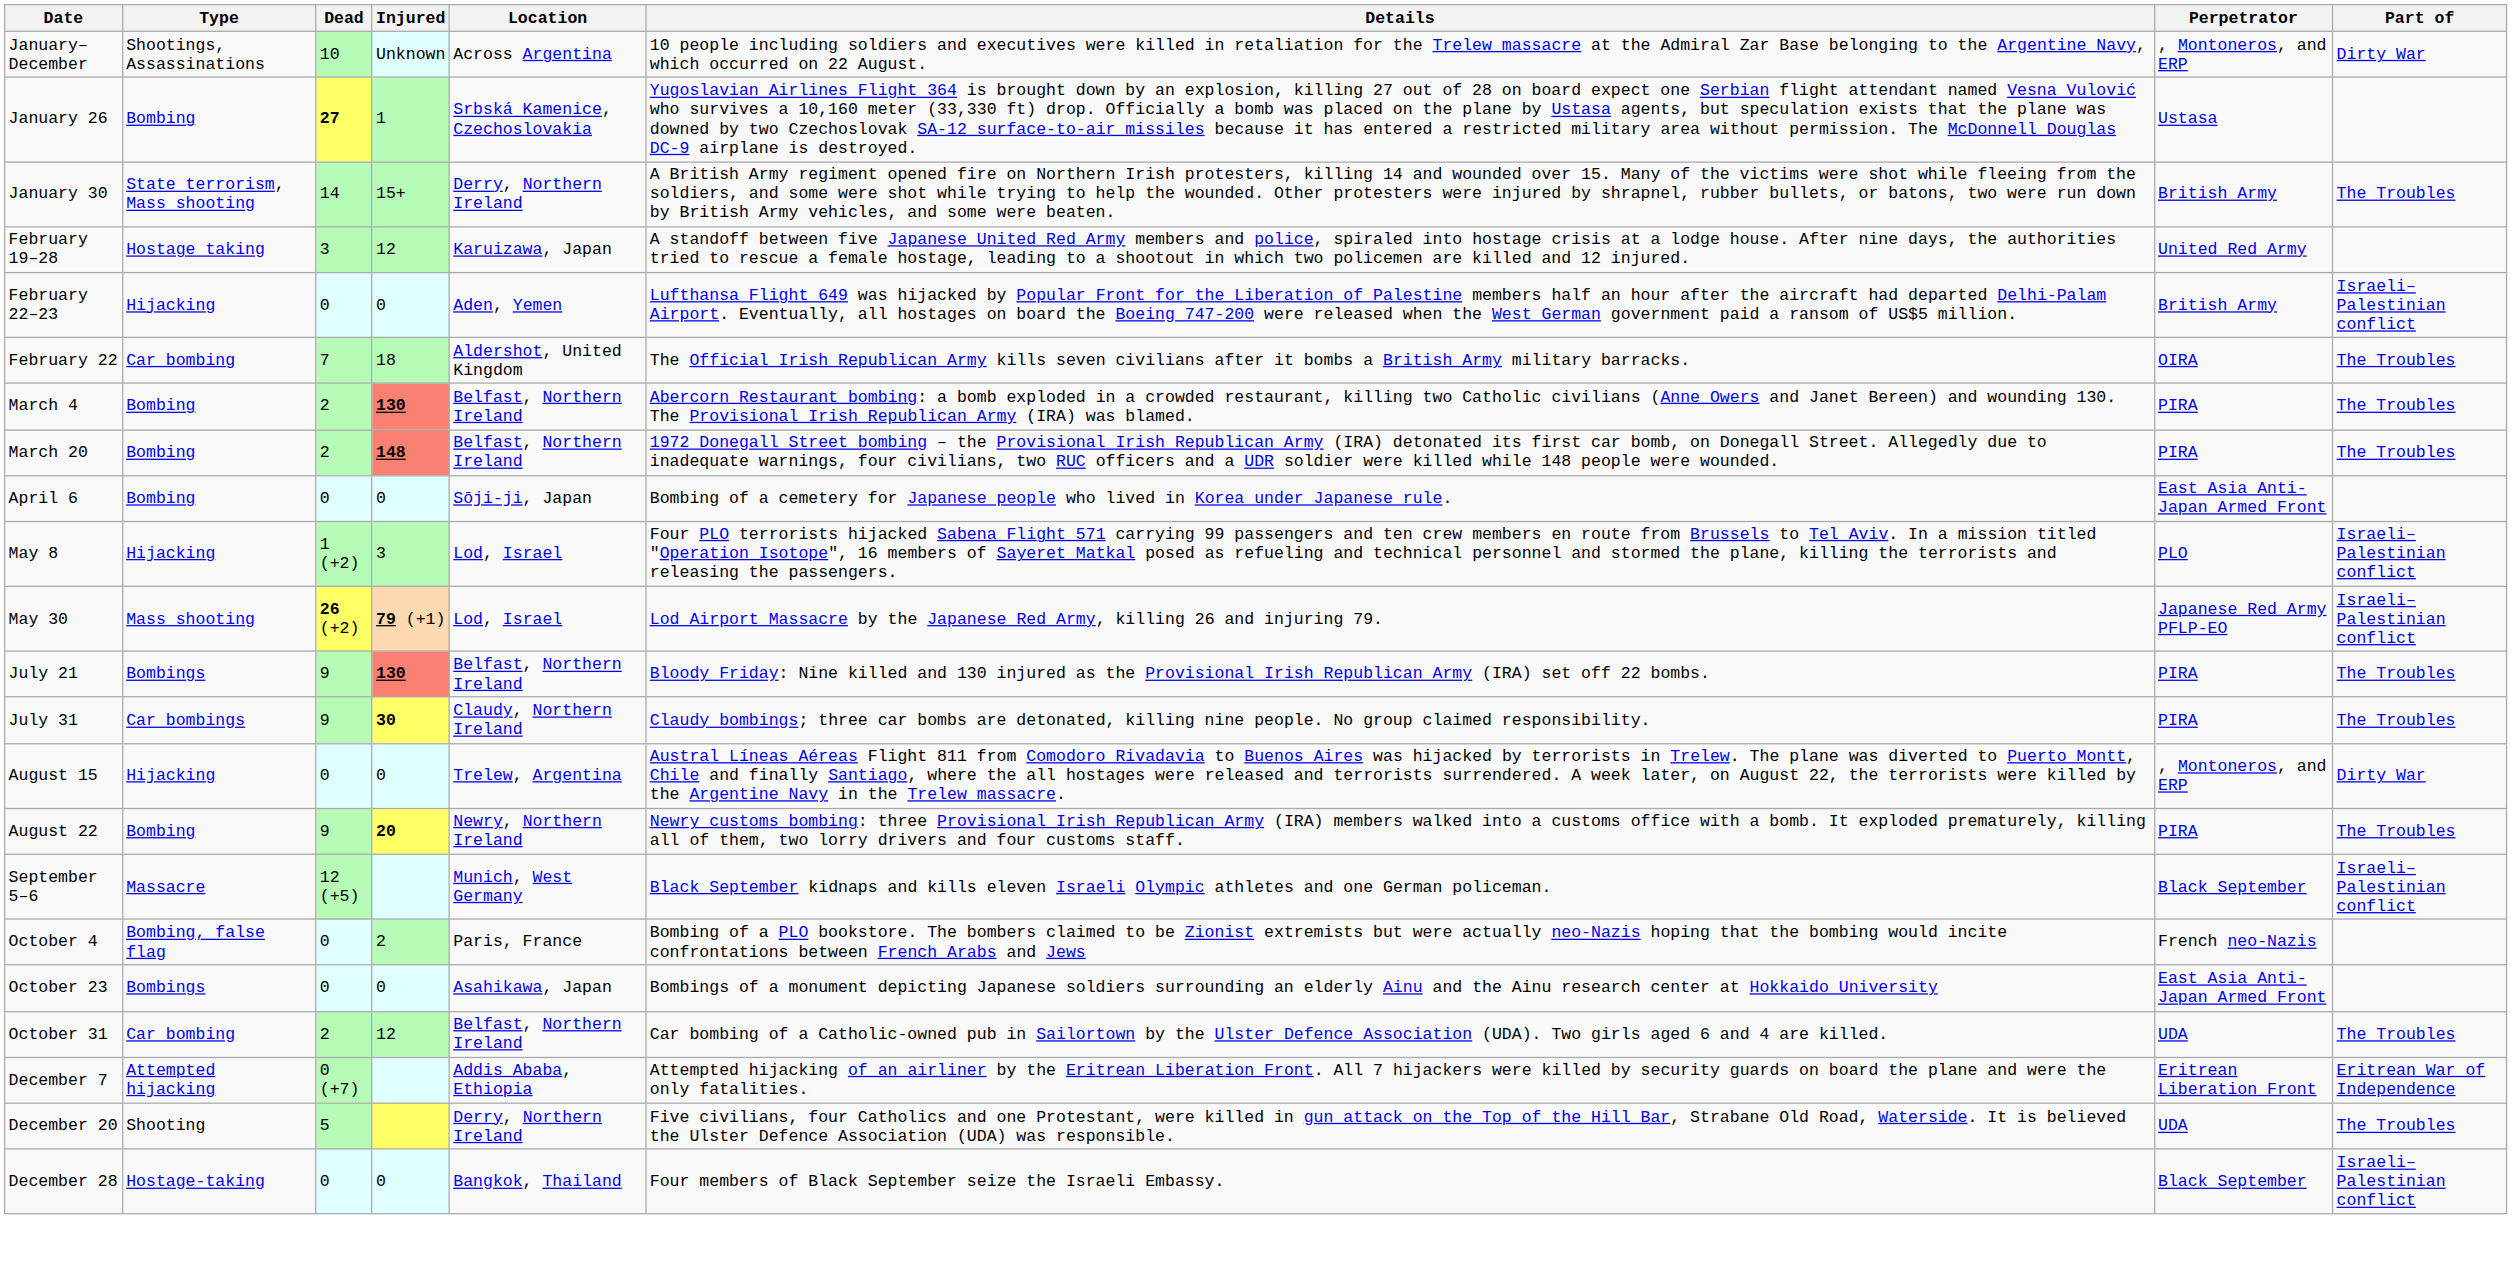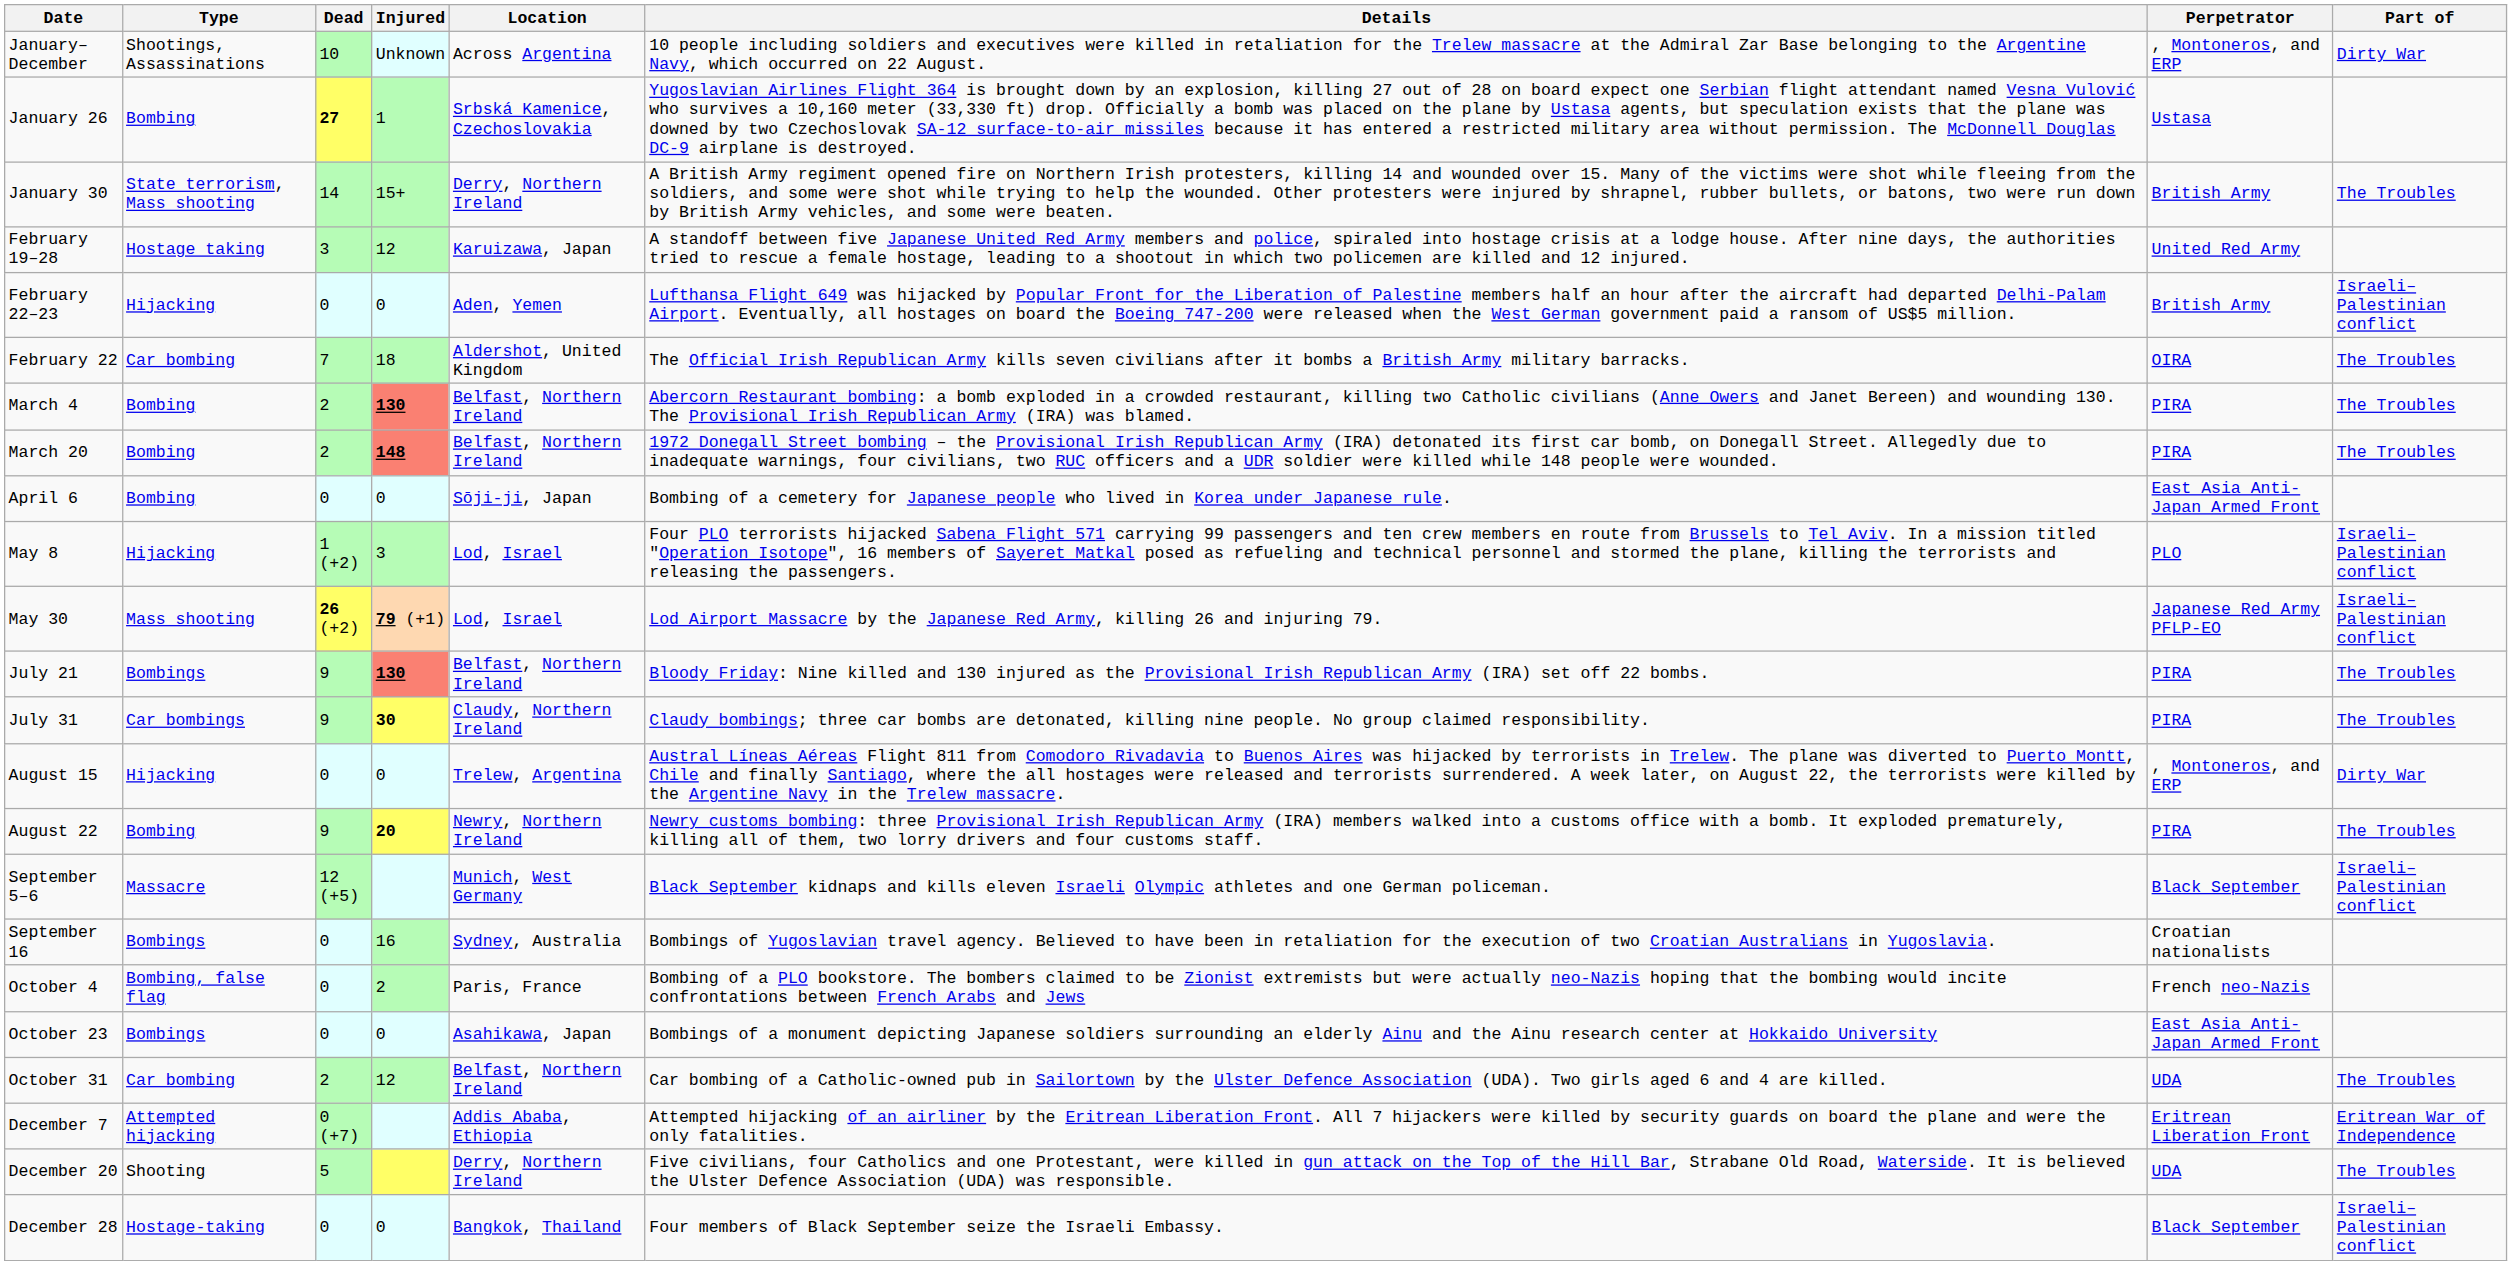 <table class="wikitable sortable">
 <tr>
 <th>Date</th>
 <th>Type</th>
 <th>Dead</th>
 <th>Injured</th>
 <th>Location</th>
 <th class="unsortable">Details</th>
 <th>Perpetrator</th>
 <th>Part of<br></th>
 </tr>
 <tr>
 <td>January–December</td>
 <td>Shootings, Assassinations</td>
 <td style="background:#B6FCB6">10</td>
 <td style="background:#E0FFFF">Unknown</td>
 <td>Across <a href='#'>Argentina</a></td>
 <td>10 people including soldiers and executives were killed in retaliation for the <a href='#'>Trelew massacre</a> at the Admiral Zar Base belonging to the <a href='#'>Argentine Navy</a>, which occurred on 22 August.</td>
 <td>, <a href='#'>Montoneros</a>, and <a href='#'>ERP</a></td>
 <td><a href='#'>Dirty War</a></td>
 </tr>
 <tr>
 <td>January 26</td>
 <td><a href='#'>Bombing</a></td>
 <td style="background:#FFFF66"><strong>27</strong></td>
 <td style="background:#B6FCB6">1</td>
 <td><a href='#'>Srbská Kamenice</a>, <a href='#'>Czechoslovakia</a></td>
 <td><a href='#'>Yugoslavian Airlines Flight 364</a> is brought down by an explosion, killing 27 out of 28 on board expect one <a href='#'>Serbian</a> flight attendant named <a href='#'>Vesna Vulović</a> who survives a 10,160 meter (33,330 ft) drop. Officially a bomb was placed on the plane by <a href='#'>Ustasa</a> agents, but speculation exists that the plane was downed by two Czechoslovak <a href='#'>SA-12 surface-to-air missiles</a> because it has entered a restricted military area without permission. The <a href='#'>McDonnell Douglas DC-9</a> airplane is destroyed.</td>
 <td><a href='#'>Ustasa</a></td>
 <td></td>
 </tr>
 <tr>
 <td>January 30</td>
 <td><a href='#'>State terrorism</a>, <a href='#'>Mass shooting</a></td>
 <td style="background:#B6FCB6">14</td>
 <td style="background:#B6FCB6">15+</td>
 <td><a href='#'>Derry</a>, <a href='#'>Northern Ireland</a></td>
 <td>A British Army regiment opened fire on Northern Irish protesters, killing 14 and wounded over 15. Many of the victims were shot while fleeing from the soldiers, and some were shot while trying to help the wounded. Other protesters were injured by shrapnel, rubber bullets, or batons, two were run down by British Army vehicles, and some were beaten.</td>
 <td><a href='#'>British Army</a></td>
 <td><a href='#'>The Troubles</a></td>
 </tr>
 <tr>
 <td>February 19–28</td>
 <td><a href='#'>Hostage taking</a></td>
 <td style="background:#B6FCB6">3</td>
 <td style="background:#B6FCB6">12</td>
 <td><a href='#'>Karuizawa</a>, Japan</td>
 <td>A standoff between five <a href='#'>Japanese United Red Army</a> members and <a href='#'> police</a>, spiraled into hostage crisis at a lodge house. After nine days, the authorities tried to rescue a female hostage, leading to a shootout in which two policemen are killed and 12 injured.</td>
 <td><a href='#'>United Red Army</a></td>
 <td></td>
 </tr>
 <tr>
 <td>February 22–23</td>
 <td><a href='#'>Hijacking</a></td>
 <td style="background:#E0FFFF">0</td>
 <td style="background:#E0FFFF">0</td>
 <td><a href='#'>Aden</a>, <a href='#'>Yemen</a></td>
 <td><a href='#'>Lufthansa Flight 649</a> was hijacked by <a href='#'>Popular Front for the Liberation of Palestine</a> members half an hour after the aircraft had departed <a href='#'>Delhi-Palam Airport</a>. Eventually, all hostages on board the <a href='#'>Boeing 747-200</a> were released when the <a href='#'>West German</a> government paid a ransom of US$5 million.</td>
 <td><a href='#'>British Army</a></td>
 <td><a href='#'>Israeli–Palestinian conflict</a></td>
 </tr>
 <tr>
 <td>February 22</td>
 <td><a href='#'>Car bombing</a></td>
 <td style="background:#B6FCB6">7</td>
 <td style="background:#B6FCB6">18</td>
 <td><a href='#'>Aldershot</a>, United Kingdom</td>
 <td>The <a href='#'>Official Irish Republican Army</a> kills seven civilians after it bombs a <a href='#'>British Army</a> military barracks.</td>
 <td><a href='#'>OIRA</a></td>
 <td><a href='#'>The Troubles</a></td>
 </tr>
 <tr>
 <td>March 4</td>
 <td><a href='#'>Bombing</a></td>
 <td style="background:#B6FCB6">2</td>
 <td style="background:#FA8072"><u><strong>130</strong></u></td>
 <td><a href='#'>Belfast</a>, <a href='#'>Northern Ireland</a></td>
 <td><a href='#'>Abercorn Restaurant bombing</a>: a bomb exploded in a crowded restaurant, killing two Catholic civilians (<a href='#'>Anne Owers</a> and Janet Bereen) and wounding 130. The <a href='#'>Provisional Irish Republican Army</a> (IRA) was blamed.</td>
 <td><a href='#'>PIRA</a></td>
 <td><a href='#'>The Troubles</a></td>
 </tr>
 <tr>
 <td>March 20</td>
 <td><a href='#'>Bombing</a></td>
 <td style="background:#B6FCB6">2</td>
 <td style="background:#FA8072"><u><strong>148</strong></u></td>
 <td><a href='#'>Belfast</a>, <a href='#'>Northern Ireland</a></td>
 <td><a href='#'>1972 Donegall Street bombing</a> – the <a href='#'>Provisional Irish Republican Army</a> (IRA) detonated its first car bomb, on Donegall Street. Allegedly due to inadequate warnings, four civilians, two <a href='#'>RUC</a> officers and a <a href='#'>UDR</a> soldier were killed while 148 people were wounded.</td>
 <td><a href='#'>PIRA</a></td>
 <td><a href='#'>The Troubles</a></td>
 </tr>
 <tr>
 <td>April 6</td>
 <td><a href='#'>Bombing</a></td>
 <td style="background:#E0FFFF">0</td>
 <td style="background:#E0FFFF">0</td>
 <td><a href='#'>Sōji-ji</a>, Japan</td>
 <td>Bombing of a cemetery for <a href='#'>Japanese people</a> who lived in <a href='#'>Korea under Japanese rule</a>.</td>
 <td><a href='#'>East Asia Anti-Japan Armed Front</a></td>
 <td></td>
 </tr>
 <tr>
 <td>May 8</td>
 <td><a href='#'>Hijacking</a></td>
 <td style="background:#B6FCB6">1 (+2)</td>
 <td style="background:#B6FCB6">3</td>
 <td><a href='#'>Lod</a>, <a href='#'>Israel</a></td>
 <td>Four <a href='#'>PLO</a> terrorists hijacked <a href='#'>Sabena Flight 571</a> carrying 99 passengers and ten crew members en route from <a href='#'>Brussels</a> to <a href='#'>Tel Aviv</a>. In a mission titled "<a href='#'>Operation Isotope</a>", 16 members of <a href='#'>Sayeret Matkal</a> posed as refueling and technical personnel and stormed the plane, killing the terrorists and releasing the passengers.</td>
 <td><a href='#'>PLO</a></td>
 <td><a href='#'>Israeli–Palestinian conflict</a></td>
 </tr>
 <tr>
 <td>May 30</td>
 <td><a href='#'>Mass shooting</a></td>
 <td style="background:#FFFF66"><strong>26</strong> (+2)</td>
 <td style="background:#FED8B1"><u><strong>79</strong></u> (+1)</td>
 <td><a href='#'>Lod</a>, <a href='#'>Israel</a></td>
 <td><a href='#'>Lod Airport Massacre</a> by the <a href='#'>Japanese Red Army</a>, killing 26 and injuring 79.</td>
 <td><a href='#'>Japanese Red Army</a> <br> <a href='#'>PFLP-EO</a></td>
 <td><a href='#'>Israeli–Palestinian conflict</a></td>
 </tr>
 <tr>
 <td>July 21</td>
 <td><a href='#'>Bombings</a></td>
 <td style="background:#B6FCB6">9</td>
 <td style="background:#FA8072"><u><strong>130</strong></u></td>
 <td><a href='#'>Belfast</a>, <a href='#'>Northern Ireland</a></td>
 <td><a href='#'>Bloody Friday</a>: Nine killed and 130 injured as the <a href='#'>Provisional Irish Republican Army</a> (IRA) set off 22 bombs.</td>
 <td><a href='#'>PIRA</a></td>
 <td><a href='#'>The Troubles</a></td>
 </tr>
 <tr>
 <td>July 31</td>
 <td><a href='#'>Car bombings</a></td>
 <td style="background:#B6FCB6">9</td>
 <td style="background:#FFFF66"><strong>30</strong></td>
 <td><a href='#'>Claudy</a>, <a href='#'>Northern Ireland</a></td>
 <td><a href='#'>Claudy bombings</a>; three car bombs are detonated, killing nine people. No group claimed responsibility.</td>
 <td><a href='#'>PIRA</a></td>
 <td><a href='#'>The Troubles</a></td>
 </tr>
 <tr>
 <td>August 15</td>
 <td><a href='#'>Hijacking</a></td>
 <td style="background:#E0FFFF">0</td>
 <td style="background:#E0FFFF">0</td>
 <td><a href='#'>Trelew</a>, <a href='#'>Argentina</a></td>
 <td><a href='#'>Austral Líneas Aéreas</a> Flight 811 from <a href='#'>Comodoro Rivadavia</a> to <a href='#'>Buenos Aires</a> was hijacked by terrorists in <a href='#'>Trelew</a>. The plane was diverted to <a href='#'>Puerto Montt</a>, <a href='#'>Chile</a> and finally <a href='#'>Santiago</a>, where the all hostages were released and terrorists surrendered. A week later, on August 22, the terrorists were killed by the <a href='#'>Argentine Navy</a> in the <a href='#'>Trelew massacre</a>.</td>
 <td>, <a href='#'>Montoneros</a>, and <a href='#'>ERP</a></td>
 <td><a href='#'>Dirty War</a></td>
 </tr>
 <tr>
 <td>August 22</td>
 <td><a href='#'>Bombing</a></td>
 <td style="background:#B6FCB6">9</td>
 <td style="background:#FFFF66"><strong>20</strong></td>
 <td><a href='#'>Newry</a>, <a href='#'>Northern Ireland</a></td>
 <td><a href='#'>Newry customs bombing</a>: three <a href='#'>Provisional Irish Republican Army</a> (IRA) members walked into a customs office with a bomb. It exploded prematurely, killing all of them, two lorry drivers and four customs staff.</td>
 <td><a href='#'>PIRA</a></td>
 <td><a href='#'>The Troubles</a></td>
 </tr>
 <tr>
 <td>September 5–6</td>
 <td><a href='#'>Massacre</a></td>
 <td style="background:#B6FCB6">12 (+5)</td>
 <td style="background:#E0FFFF"></td>
 <td><a href='#'>Munich</a>, <a href='#'>West Germany</a></td>
 <td><a href='#'>Black September</a> kidnaps and kills eleven <a href='#'>Israeli</a> <a href='#'>Olympic</a> athletes and one German policeman.</td>
 <td><a href='#'>Black September</a></td>
 <td><a href='#'>Israeli–Palestinian conflict</a></td>
 </tr>
 <tr>
+<td>September 16</td>
+<td><a href='#'>Bombings</a></td>
+<td style="background:#E0FFFF">0</td>
+<td style="background:#B6FCB6">16</td>
+<td><a href='#'>Sydney</a>, Australia</td>
+<td>Bombings of <a href='#'>Yugoslavian</a> travel agency. Believed to have been in retaliation for the execution of two <a href='#'>Croatian Australians</a> in <a href='#'>Yugoslavia</a>.</td>
+<td>Croatian nationalists</td>
+<td></td>
+</tr>
+<tr>
 <td>October 4</td>
 <td><a href='#'>Bombing, false flag</a></td>
 <td style="background:#E0FFFF">0</td>
 <td style="background:#B6FCB6">2</td>
 <td>Paris, France</td>
 <td>Bombing of a <a href='#'>PLO</a> bookstore. The bombers claimed to be <a href='#'>Zionist</a> extremists but were actually <a href='#'>neo-Nazis</a> hoping that the bombing would incite confrontations between <a href='#'>French Arabs</a> and <a href='#'>Jews</a></td>
 <td>French <a href='#'>neo-Nazis</a></td>
 <td></td>
 </tr>
 <tr>
 <td>October 23</td>
 <td><a href='#'>Bombings</a></td>
 <td style="background:#E0FFFF">0</td>
 <td style="background:#E0FFFF">0</td>
 <td><a href='#'>Asahikawa</a>, Japan</td>
 <td>Bombings of a monument depicting Japanese soldiers surrounding an elderly <a href='#'>Ainu</a> and the Ainu research center at <a href='#'>Hokkaido University</a></td>
 <td><a href='#'>East Asia Anti-Japan Armed Front</a></td>
 <td></td>
 </tr>
 <tr>
 <td>October 31</td>
 <td><a href='#'>Car bombing</a></td>
 <td style="background:#B6FCB6">2</td>
 <td style="background:#B6FCB6">12</td>
 <td><a href='#'>Belfast</a>, <a href='#'>Northern Ireland</a></td>
 <td>Car bombing of a Catholic-owned pub in <a href='#'>Sailortown</a> by the <a href='#'>Ulster Defence Association</a> (UDA). Two girls aged 6 and 4 are killed.</td>
 <td><a href='#'>UDA</a></td>
 <td><a href='#'>The Troubles</a></td>
 </tr>
 <tr>
 <td>December 7</td>
 <td><a href='#'>Attempted hijacking</a></td>
 <td style="background:#B6FCB6">0 (+7)</td>
 <td style="background:#E0FFFF"></td>
 <td><a href='#'>Addis Ababa</a>, <a href='#'>Ethiopia</a></td>
 <td>Attempted hijacking <a href='#'>of an airliner</a> by the <a href='#'>Eritrean Liberation Front</a>. All 7 hijackers were killed by security guards on board the plane and were the only fatalities.</td>
 <td><a href='#'>Eritrean Liberation Front</a></td>
 <td><a href='#'>Eritrean War of Independence</a></td>
 </tr>
 <tr>
 <td>December 20</td>
 <td>Shooting</td>
 <td style="background:#B6FCB6">5</td>
 <td style="background:#FFFF66"></td>
 <td><a href='#'>Derry</a>, <a href='#'>Northern Ireland</a></td>
 <td>Five civilians, four Catholics and one Protestant, were killed in <a href='#'>gun attack on the Top of the Hill Bar</a>, Strabane Old Road, <a href='#'>Waterside</a>. It is believed the Ulster Defence Association (UDA) was responsible.</td>
 <td><a href='#'>UDA</a></td>
 <td><a href='#'>The Troubles</a></td>
 </tr>
 <tr>
 <td>December 28</td>
 <td><a href='#'>Hostage-taking</a></td>
 <td style="background:#E0FFFF">0</td>
 <td style="background:#E0FFFF">0</td>
 <td><a href='#'>Bangkok</a>, <a href='#'>Thailand</a></td>
 <td>Four members of Black September seize the Israeli Embassy.</td>
 <td><a href='#'>Black September</a></td>
 <td><a href='#'>Israeli–Palestinian conflict</a></td>
 </tr>
 </table>
